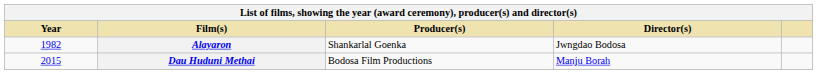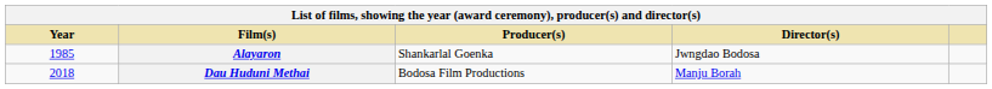 <table class="wikitable plainrowheaders" style="width:100%">
 <tr>
 <th colspan="5">List of films, showing the year (award ceremony), producer(s) and director(s)</th>
 </tr>
 <tr>
 <th scope="col" style="background-color:#EFE4B0;width:9%;">Year</th>
 <th scope="col" style="background-color:#EFE4B0;width:22%;">Film(s)</th>
 <th scope="col" style="background-color:#EFE4B0;width:22%;">Producer(s)</th>
 <th scope="col" style="background-color:#EFE4B0;width:22%;">Director(s)</th>
 <th scope="col" style="background-color:#EFE4B0;width:3%;" class="unsortable"></th>
 </tr>
 <tr>
-<td style="text-align:center;"><a href='#'>1982<br></a></td>
+<td style="text-align:center;"><a href='#'>1985<br></a></td>
 <th scope="row"><em><a href='#'>Alayaron</a></em></th>
 <td>Shankarlal Goenka</td>
 <td>Jwngdao Bodosa</td>
 <td align="center"></td>
 </tr>
 <tr>
-<td style="text-align:center;"><a href='#'>2015<br></a></td>
+<td style="text-align:center;"><a href='#'>2018<br></a></td>
 <th scope="row"><em><a href='#'>Dau Huduni Methai</a></em></th>
 <td>Bodosa Film Productions</td>
 <td><a href='#'>Manju Borah</a></td>
 <td align="center"></td>
 </tr>
 </table>
